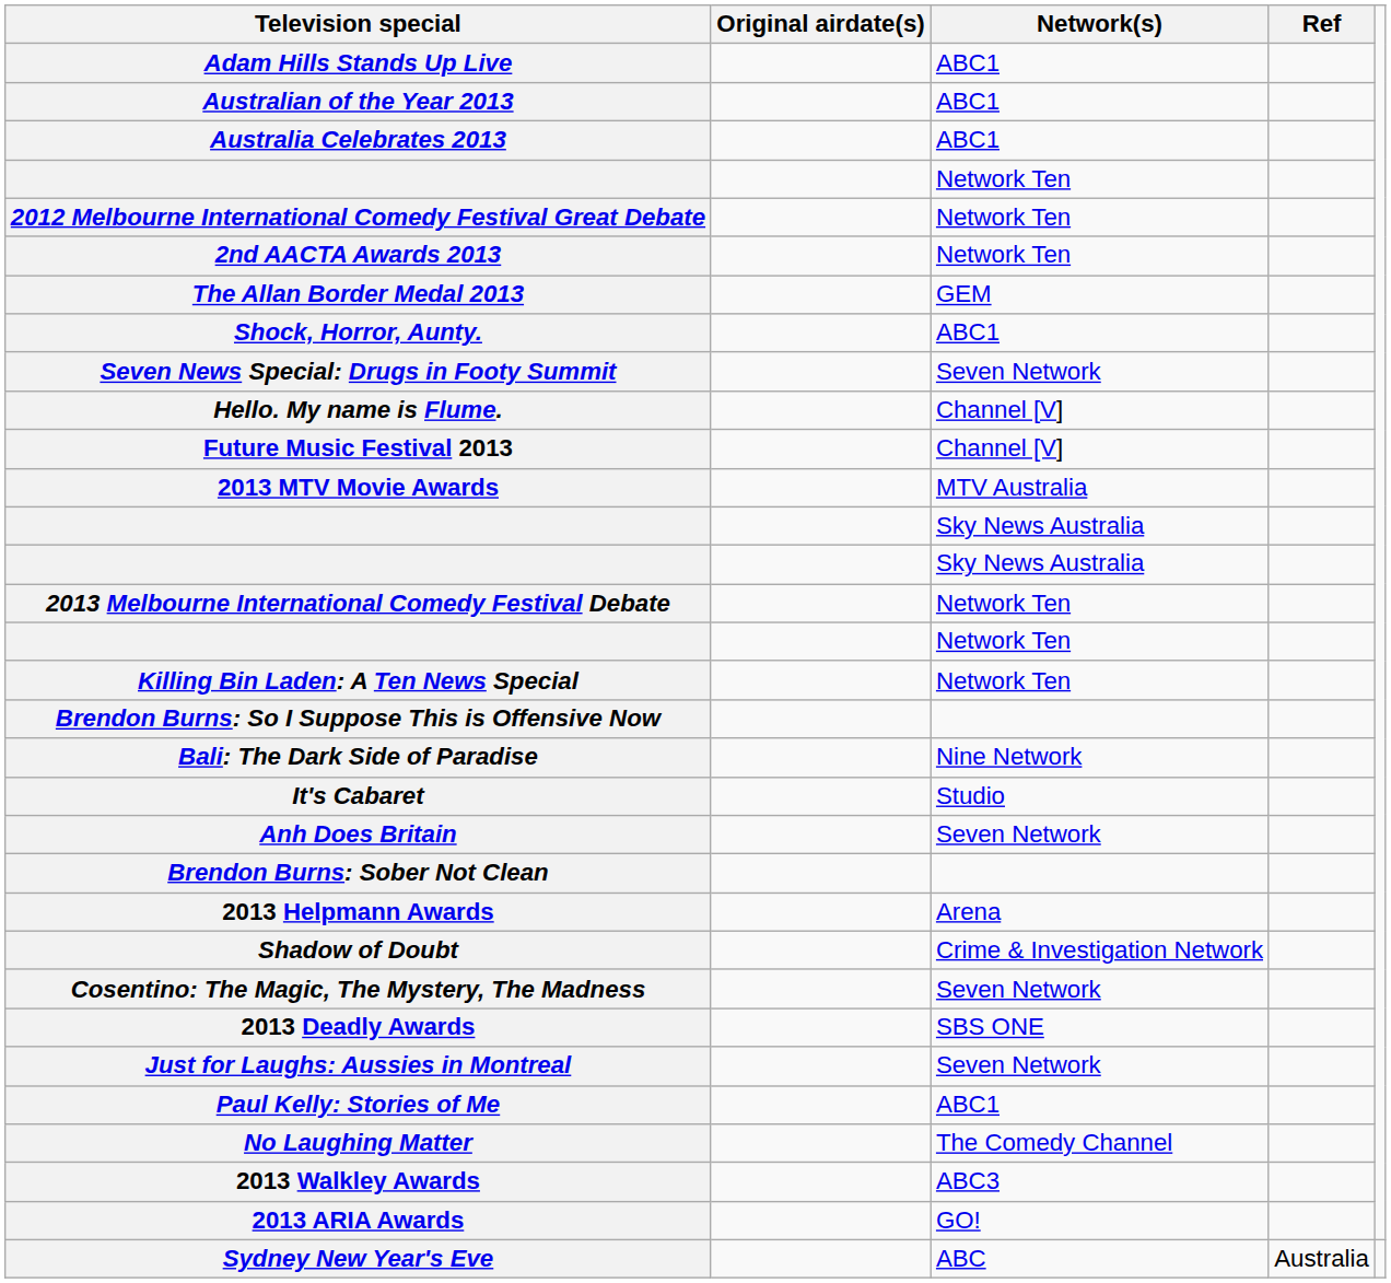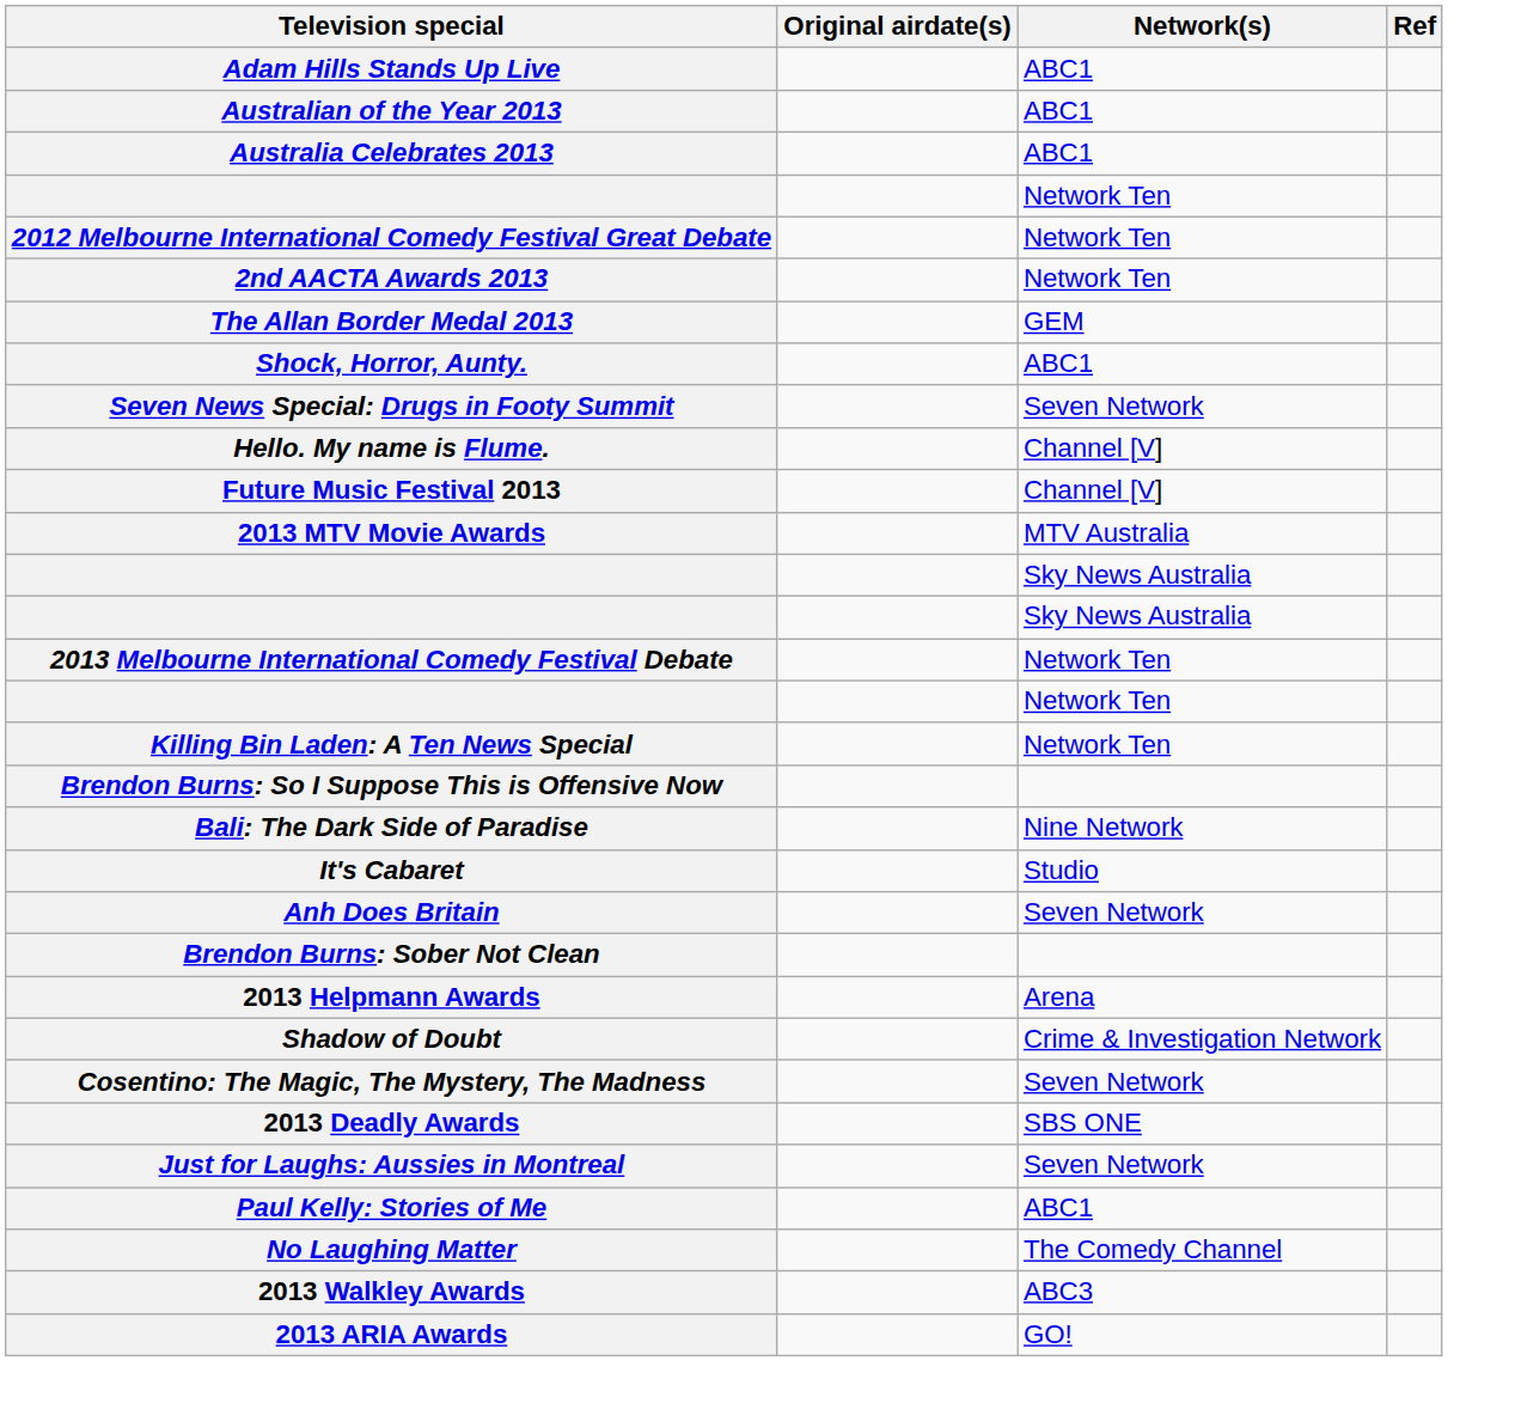 <table class="wikitable plainrowheaders sortable">
 <tr>
 <th scope="col">Television special</th>
 <th scope="col">Original airdate(s)</th>
 <th scope="col">Network(s)</th>
 <th scope="col" class="unsortable">Ref</th>
 </tr>
 <tr>
 <th scope="row"><em><a href='#'>Adam Hills Stands Up Live</a></em></th>
 <td align=center></td>
 <td><a href='#'>ABC1</a></td>
 <td align=center></td>
 </tr>
 <tr>
 <th scope="row"><em><a href='#'>Australian of the Year 2013</a></em></th>
 <td align=center></td>
 <td><a href='#'>ABC1</a></td>
 <td align=center></td>
 </tr>
 <tr>
 <th scope="row"><em><a href='#'>Australia Celebrates 2013</a></em></th>
 <td align=center></td>
 <td><a href='#'>ABC1</a></td>
 <td align=center></td>
 </tr>
 <tr>
 <th scope="row"><em></em></th>
 <td align=center></td>
 <td><a href='#'>Network Ten</a></td>
 <td align=center></td>
 </tr>
 <tr>
 <th scope="row"><em><a href='#'>2012 Melbourne International Comedy Festival Great Debate</a></em></th>
 <td align=center></td>
 <td><a href='#'>Network Ten</a></td>
 <td align=center></td>
 </tr>
 <tr>
 <th scope="row"><em><a href='#'>2nd AACTA Awards 2013</a></em></th>
 <td align=center></td>
 <td><a href='#'>Network Ten</a></td>
 <td align=center></td>
 </tr>
 <tr>
 <th scope="row"><em><a href='#'>The Allan Border Medal 2013</a></em></th>
 <td align=center></td>
 <td><a href='#'>GEM</a></td>
 <td align=center></td>
 </tr>
 <tr>
 <th scope="row"><em><a href='#'>Shock, Horror, Aunty.</a></em></th>
 <td align=center></td>
 <td><a href='#'>ABC1</a></td>
 <td align=center></td>
 </tr>
 <tr>
 <th scope="row"><em><a href='#'>Seven News</a> Special: <a href='#'>Drugs in Footy Summit</a></em></th>
 <td align=center></td>
 <td><a href='#'>Seven Network</a></td>
 <td align=center></td>
 </tr>
 <tr>
 <th scope="row"><em>Hello. My name is <a href='#'>Flume</a>.</em></th>
 <td align=center></td>
 <td><a href='#'>Channel [V</a>]</td>
 <td align=center></td>
 </tr>
 <tr>
 <th scope="row"><a href='#'>Future Music Festival</a> 2013</th>
 <td align=center></td>
 <td><a href='#'>Channel [V</a>]</td>
 <td align=center></td>
 </tr>
 <tr>
 <th scope="row"><a href='#'>2013 MTV Movie Awards</a></th>
 <td align=center></td>
 <td><a href='#'>MTV Australia</a></td>
 <td align=center></td>
 </tr>
 <tr>
 <th scope="row"><em></em></th>
 <td align=center></td>
 <td><a href='#'>Sky News Australia</a></td>
 <td align=center></td>
 </tr>
 <tr>
 <th scope="row"><em></em></th>
 <td align=center></td>
 <td><a href='#'>Sky News Australia</a></td>
 <td align=center></td>
 </tr>
 <tr>
 <th scope="row"><em>2013 <a href='#'>Melbourne International Comedy Festival</a> Debate</em></th>
 <td align=center></td>
 <td><a href='#'>Network Ten</a></td>
 <td align=center></td>
 </tr>
 <tr>
 <th scope="row"><em></em></th>
 <td align=center></td>
 <td><a href='#'>Network Ten</a></td>
 <td align=center></td>
 </tr>
 <tr>
 <th scope="row"><em><a href='#'>Killing Bin Laden</a>: A <a href='#'>Ten News</a> Special</em></th>
 <td align=center></td>
 <td><a href='#'>Network Ten</a></td>
 <td align=center></td>
 </tr>
 <tr>
 <th scope="row"><em><a href='#'>Brendon Burns</a>: So I Suppose This is Offensive Now</em></th>
 <td align=center></td>
 <td></td>
 <td align=center></td>
 </tr>
 <tr>
 <th scope="row"><em><a href='#'>Bali</a>: The Dark Side of Paradise</em></th>
 <td align=center></td>
 <td><a href='#'>Nine Network</a></td>
 <td align=center></td>
 </tr>
 <tr>
 <th scope="row"><em>It's Cabaret</em></th>
 <td align=center></td>
 <td><a href='#'>Studio</a></td>
 <td align=center></td>
 </tr>
 <tr>
 <th scope="row"><em><a href='#'>Anh Does Britain</a></em></th>
 <td align=center></td>
 <td><a href='#'>Seven Network</a></td>
 <td align=center></td>
 </tr>
 <tr>
 <th scope="row"><em><a href='#'>Brendon Burns</a>: Sober Not Clean</em></th>
 <td align=center></td>
 <td></td>
 <td align=center></td>
 </tr>
 <tr>
 <th scope="row">2013 <a href='#'>Helpmann Awards</a></th>
 <td align=center></td>
 <td><a href='#'>Arena</a></td>
 <td align=center></td>
 </tr>
 <tr>
 <th scope="row"><em>Shadow of Doubt</em></th>
 <td align=center></td>
 <td><a href='#'>Crime & Investigation Network</a></td>
 <td align=center></td>
 </tr>
 <tr>
 <th scope="row"><em>Cosentino: The Magic, The Mystery, The Madness</em></th>
 <td align=center></td>
 <td><a href='#'>Seven Network</a></td>
 <td align=center></td>
 </tr>
 <tr>
 <th scope="row">2013 <a href='#'>Deadly Awards</a></th>
 <td align=center></td>
 <td><a href='#'>SBS ONE</a></td>
 <td align=center></td>
 </tr>
 <tr>
 <th scope="row"><em><a href='#'>Just for Laughs: Aussies in Montreal</a></em></th>
 <td align=center></td>
 <td><a href='#'>Seven Network</a></td>
 <td align=center></td>
 </tr>
 <tr>
 <th scope="row"><em><a href='#'>Paul Kelly: Stories of Me</a></em></th>
 <td align=center></td>
 <td><a href='#'>ABC1</a></td>
 <td align=center></td>
 </tr>
 <tr>
 <th scope="row"><em><a href='#'>No Laughing Matter</a></em></th>
 <td align=center></td>
 <td><a href='#'>The Comedy Channel</a></td>
 <td align=center></td>
 </tr>
 <tr>
 <th scope="row">2013 <a href='#'>Walkley Awards</a></th>
 <td align=center></td>
 <td><a href='#'>ABC3</a></td>
 <td align=center></td>
 </tr>
 <tr>
 <th scope="row"><a href='#'>2013 ARIA Awards</a></th>
 <td align=center></td>
 <td><a href='#'>GO!</a></td>
 <td align=center></td>
 </tr>
-<tr>
-<th scope="row"><em><a href='#'>Sydney New Year's Eve</a></em></th>
-<td align=center></td>
-<td><a href='#'>ABC</a></td>
-<td>Australia</td>
-<td align=center></td>
-</tr>
 </table>
